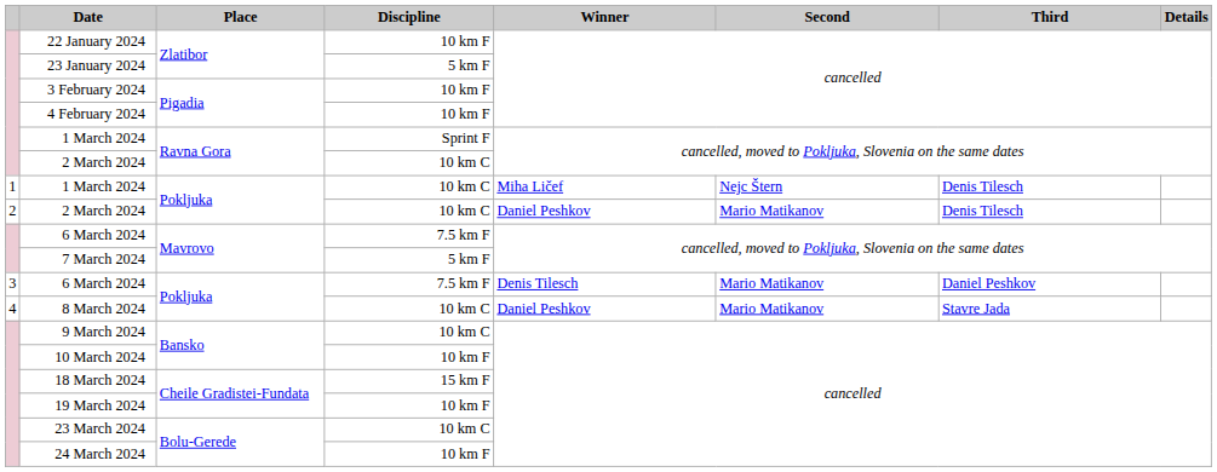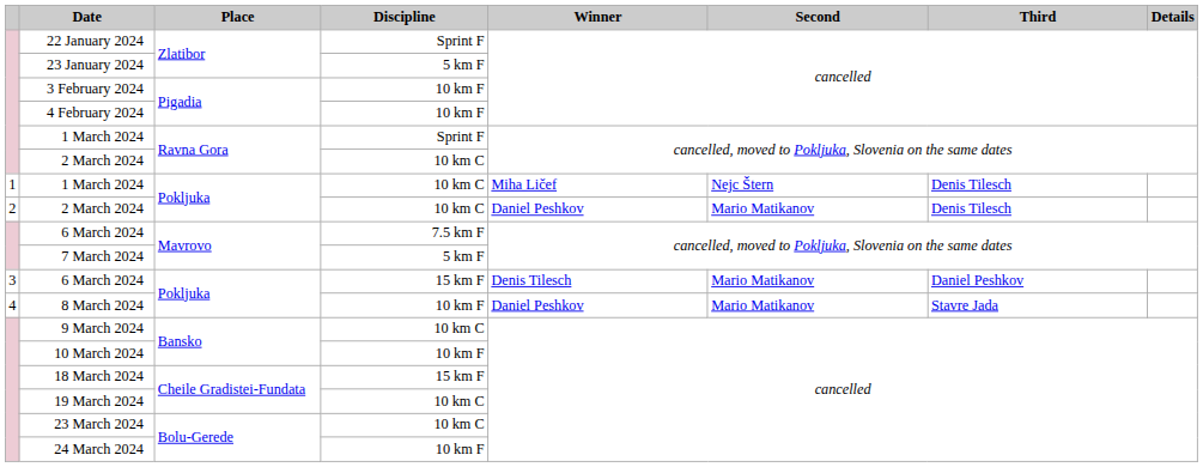 <table class="wikitable plainrowheaders" style="background:#fff; font-size:86%; line-height:16px; border:grey solid 1px; border-collapse:collapse;">
 <tr style="background:#ccc; text-align:center;">
 <th scope="col" style="background:#ccc; width=30 px;"></th>
 <th scope="col" style="background:#ccc; width:120px;">Date</th>
 <th scope="col" style="background:#ccc; width:150px;">Place</th>
 <th scope="col" style="background:#ccc; width:150px;">Discipline</th>
 <th scope="col" style="background:#ccc; width:200px;">Winner</th>
 <th scope="col" style="background:#ccc; width:200px;">Second</th>
 <th scope="col" style="background:#ccc; width:200px;">Third</th>
 <th scope="col" style="background:#ccc; width:10px;">Details</th>
 </tr>
 <tr>
 <td rowspan=6 bgcolor="EDCCD5"></td>
 <td align=right>22 January 2024  </td>
 <td rowspan=2> <a href='#'>Zlatibor</a></td>
-<td align=right>10 km F</td>
+<td align=right>Sprint F</td>
 <td rowspan=4 colspan=4 align=center><em>cancelled</em></td>
 </tr>
 <tr>
 <td align=right>23 January 2024  </td>
 <td align=right>5 km F</td>
 </tr>
 <tr>
 <td align=right>3 February 2024  </td>
 <td rowspan=2> <a href='#'>Pigadia</a></td>
 <td align=right>10 km F</td>
 </tr>
 <tr>
 <td align=right>4 February 2024  </td>
 <td align=right>10 km F</td>
 </tr>
 <tr>
 <td align=right>1 March 2024  </td>
 <td rowspan=2> <a href='#'>Ravna Gora</a></td>
 <td align=right>Sprint F</td>
 <td rowspan=2 colspan=4 align=center><em>cancelled, moved to <a href='#'>Pokljuka</a>, Slovenia on the same dates</em></td>
 </tr>
 <tr>
 <td align=right>2 March 2024  </td>
 <td align=right>10 km C</td>
 </tr>
 <tr>
 <td align=center>1</td>
 <td align=right>1 March 2024  </td>
 <td rowspan=2> <a href='#'>Pokljuka</a></td>
 <td align=right>10 km C</td>
 <td> <a href='#'>Miha Ličef</a></td>
 <td> <a href='#'>Nejc Štern</a></td>
 <td> <a href='#'>Denis Tilesch</a></td>
 <td></td>
 </tr>
 <tr>
 <td align=center>2</td>
 <td align=right>2 March 2024  </td>
 <td align=right>10 km C</td>
 <td> <a href='#'>Daniel Peshkov</a></td>
 <td> <a href='#'>Mario Matikanov</a></td>
 <td> <a href='#'>Denis Tilesch</a></td>
 <td></td>
 </tr>
 <tr>
 <td rowspan=2 bgcolor="EDCCD5"></td>
 <td align=right>6 March 2024  </td>
 <td rowspan=2> <a href='#'>Mavrovo</a></td>
 <td align=right>7.5 km F</td>
 <td rowspan=2 colspan=4 align=center><em>cancelled, moved to <a href='#'>Pokljuka</a>, Slovenia on the same dates</em></td>
 </tr>
 <tr>
 <td align=right>7 March 2024  </td>
 <td align=right>5 km F</td>
 </tr>
 <tr>
 <td align=center>3</td>
 <td align=right>6 March 2024  </td>
 <td rowspan=2> <a href='#'>Pokljuka</a></td>
-<td align=right>7.5 km F</td>
+<td align=right>15 km F</td>
 <td> <a href='#'>Denis Tilesch</a></td>
 <td> <a href='#'>Mario Matikanov</a></td>
 <td> <a href='#'>Daniel Peshkov</a></td>
 <td></td>
 </tr>
 <tr>
 <td align=center>4</td>
 <td align=right>8 March 2024  </td>
-<td align=right>10 km C</td>
+<td align=right>10 km F</td>
 <td> <a href='#'>Daniel Peshkov</a></td>
 <td> <a href='#'>Mario Matikanov</a></td>
 <td> <a href='#'>Stavre Jada</a></td>
 <td></td>
 </tr>
 <tr>
 <td rowspan=6 bgcolor="EDCCD5"></td>
 <td align=right>9 March 2024  </td>
 <td rowspan=2> <a href='#'>Bansko</a></td>
 <td align=right>10 km C</td>
 <td rowspan=6 colspan=4 align=center><em>cancelled</em></td>
 </tr>
 <tr>
 <td align=right>10 March 2024  </td>
 <td align=right>10 km F</td>
 </tr>
 <tr>
 <td align=right>18 March 2024  </td>
 <td rowspan=2> <a href='#'>Cheile Gradistei-Fundata</a></td>
 <td align=right>15 km F</td>
 </tr>
 <tr>
 <td align=right>19 March 2024  </td>
-<td align=right>10 km F</td>
+<td align=right>10 km C</td>
 </tr>
 <tr>
 <td align=right>23 March 2024  </td>
 <td rowspan=2> <a href='#'>Bolu-Gerede</a></td>
 <td align=right>10 km C</td>
 </tr>
 <tr>
 <td align=right>24 March 2024  </td>
 <td align=right>10 km F</td>
 </tr>
 </table>
